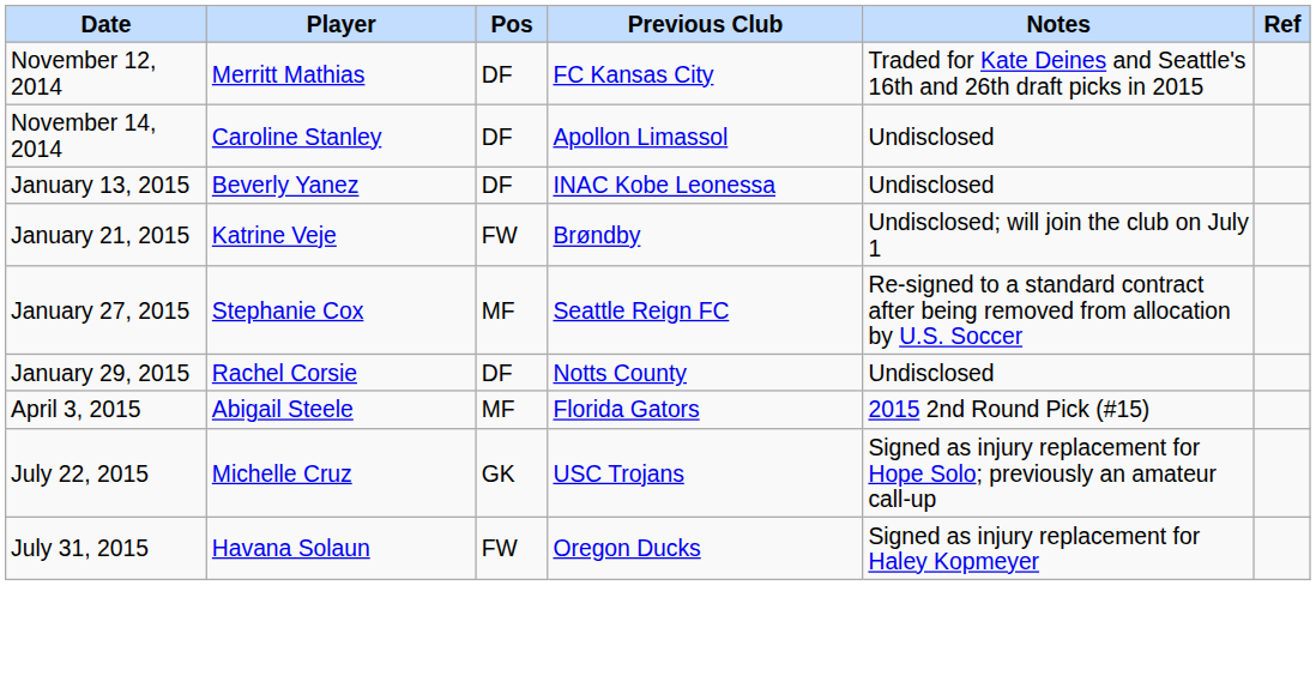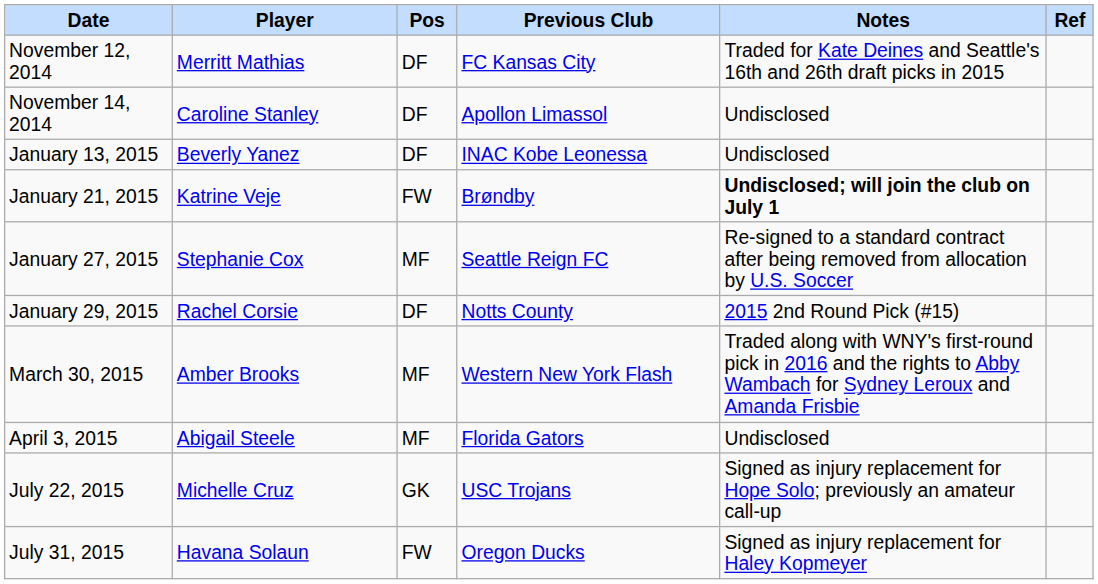 <table class="wikitable" style="text-align:left; font-size:95%;">
 <tr>
 <th style="background:#c2ddff; width:125px;">Date</th>
 <th style="background:#c2ddff; width:170px;">Player</th>
 <th style="background:#c2ddff; width:40px;">Pos</th>
 <th style="background:#c2ddff; width:200px;">Previous Club</th>
 <th style="background:#c2ddff; width:250px;">Notes</th>
 <th style="background:#c2ddff; width:30px;">Ref</th>
 </tr>
 <tr>
 <td>November 12, 2014</td>
 <td> <a href='#'>Merritt Mathias</a></td>
 <td>DF</td>
 <td> <a href='#'>FC Kansas City</a></td>
 <td>Traded for <a href='#'>Kate Deines</a> and Seattle's 16th and 26th draft picks in 2015</td>
 <td></td>
 </tr>
 <tr>
 <td>November 14, 2014</td>
 <td> <a href='#'>Caroline Stanley</a></td>
 <td>DF</td>
 <td> <a href='#'>Apollon Limassol</a></td>
 <td>Undisclosed</td>
 <td></td>
 </tr>
 <tr>
 <td>January 13, 2015</td>
 <td> <a href='#'>Beverly Yanez</a></td>
 <td>DF</td>
 <td> <a href='#'>INAC Kobe Leonessa</a></td>
 <td>Undisclosed</td>
 <td></td>
 </tr>
 <tr>
 <td>January 21, 2015</td>
 <td> <a href='#'>Katrine Veje</a></td>
 <td>FW</td>
 <td> <a href='#'>Brøndby</a></td>
-<td>Undisclosed; will join the club on July 1</td>
+<td><strong>Undisclosed; will join the club on July 1</strong></td>
 <td></td>
 </tr>
 <tr>
 <td>January 27, 2015</td>
 <td> <a href='#'>Stephanie Cox</a></td>
 <td>MF</td>
 <td> <a href='#'>Seattle Reign FC</a></td>
 <td>Re-signed to a standard contract after being removed from allocation by <a href='#'>U.S. Soccer</a></td>
 <td></td>
 </tr>
 <tr>
 <td>January 29, 2015</td>
 <td> <a href='#'>Rachel Corsie</a></td>
 <td>DF</td>
 <td> <a href='#'>Notts County</a></td>
-<td>Undisclosed</td>
+<td><a href='#'>2015</a> 2nd Round Pick (#15)</td>
+<td></td>
+</tr>
+<tr>
+<td>March 30, 2015</td>
+<td> <a href='#'>Amber Brooks</a></td>
+<td>MF</td>
+<td> <a href='#'>Western New York Flash</a></td>
+<td>Traded along with WNY's first-round pick in <a href='#'>2016</a> and the rights to <a href='#'>Abby Wambach</a> for <a href='#'>Sydney Leroux</a> and <a href='#'>Amanda Frisbie</a></td>
 <td></td>
 </tr>
 <tr>
 <td>April 3, 2015</td>
 <td> <a href='#'>Abigail Steele</a></td>
 <td>MF</td>
 <td> <a href='#'>Florida Gators</a></td>
-<td><a href='#'>2015</a> 2nd Round Pick (#15)</td>
+<td>Undisclosed</td>
 <td></td>
 </tr>
 <tr>
 <td>July 22, 2015</td>
 <td> <a href='#'>Michelle Cruz</a></td>
 <td>GK</td>
 <td> <a href='#'>USC Trojans</a></td>
 <td>Signed as injury replacement for <a href='#'>Hope Solo</a>; previously an amateur call-up</td>
 <td></td>
 </tr>
 <tr>
 <td>July 31, 2015</td>
 <td> <a href='#'>Havana Solaun</a></td>
 <td>FW</td>
 <td> <a href='#'>Oregon Ducks</a></td>
 <td>Signed as injury replacement for <a href='#'>Haley Kopmeyer</a></td>
 <td></td>
 </tr>
 </table>
